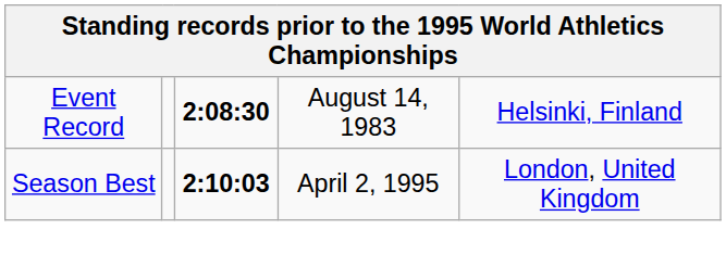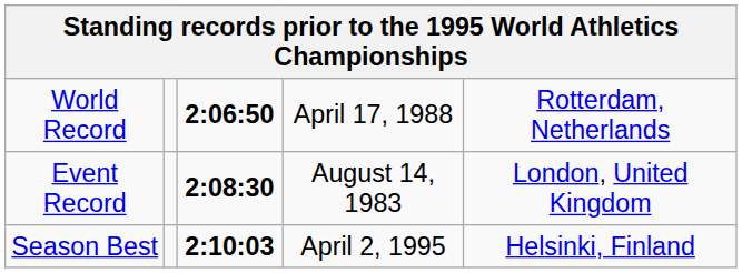 <table class="wikitable" style=" text-align:center; font-size:110%;" width="80%">
 <tr>
 <th colspan="5">Standing records prior to the 1995 World Athletics Championships</th>
+</tr>
+<tr>
+<td><a href='#'>World Record</a></td>
+<td></td>
+<td><strong>2:06:50</strong></td>
+<td>April 17, 1988</td>
+<td> <a href='#'>Rotterdam, Netherlands</a></td>
 </tr>
 <tr>
 <td><a href='#'>Event Record</a></td>
 <td></td>
 <td><strong>2:08:30</strong></td>
 <td>August 14, 1983</td>
-<td> <a href='#'>Helsinki, Finland</a></td>
+<td> <a href='#'>London</a>, <a href='#'>United Kingdom</a></td>
 </tr>
 <tr>
 <td><a href='#'>Season Best</a></td>
 <td></td>
 <td><strong>2:10:03</strong></td>
 <td>April 2, 1995</td>
-<td> <a href='#'>London</a>, <a href='#'>United Kingdom</a></td>
+<td> <a href='#'>Helsinki, Finland</a></td>
 </tr>
 </table>
